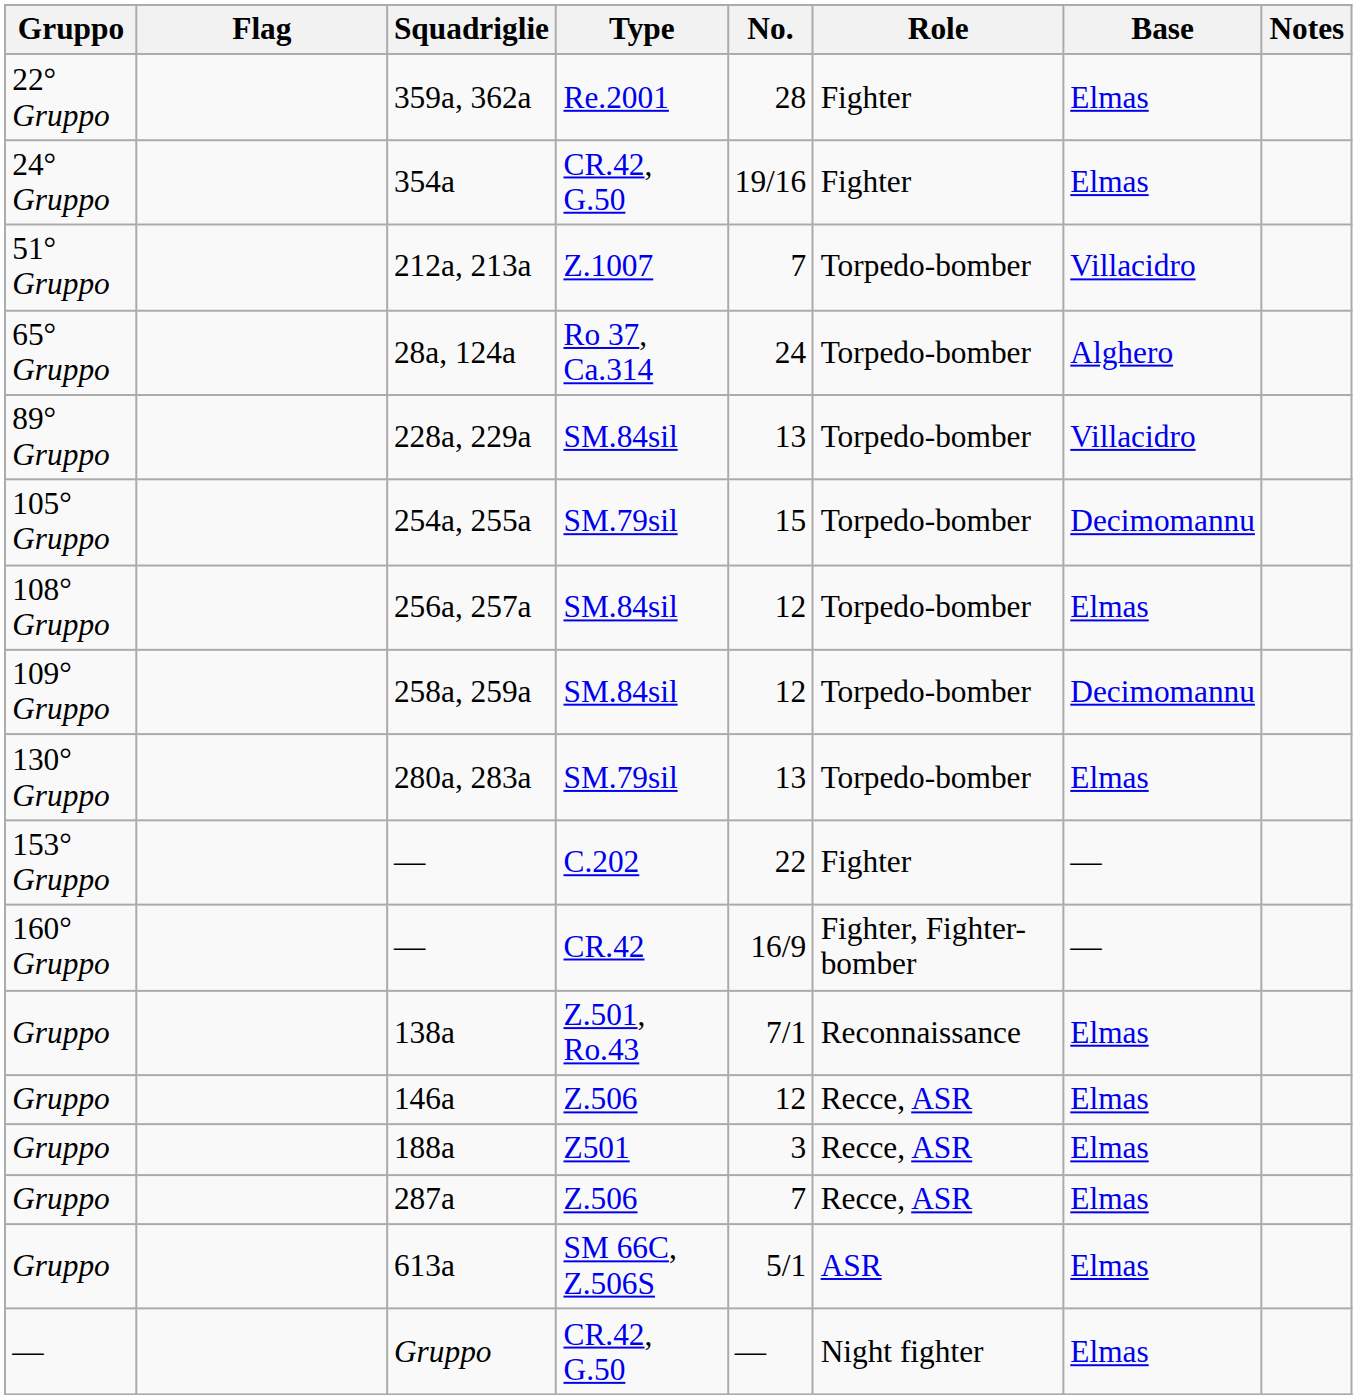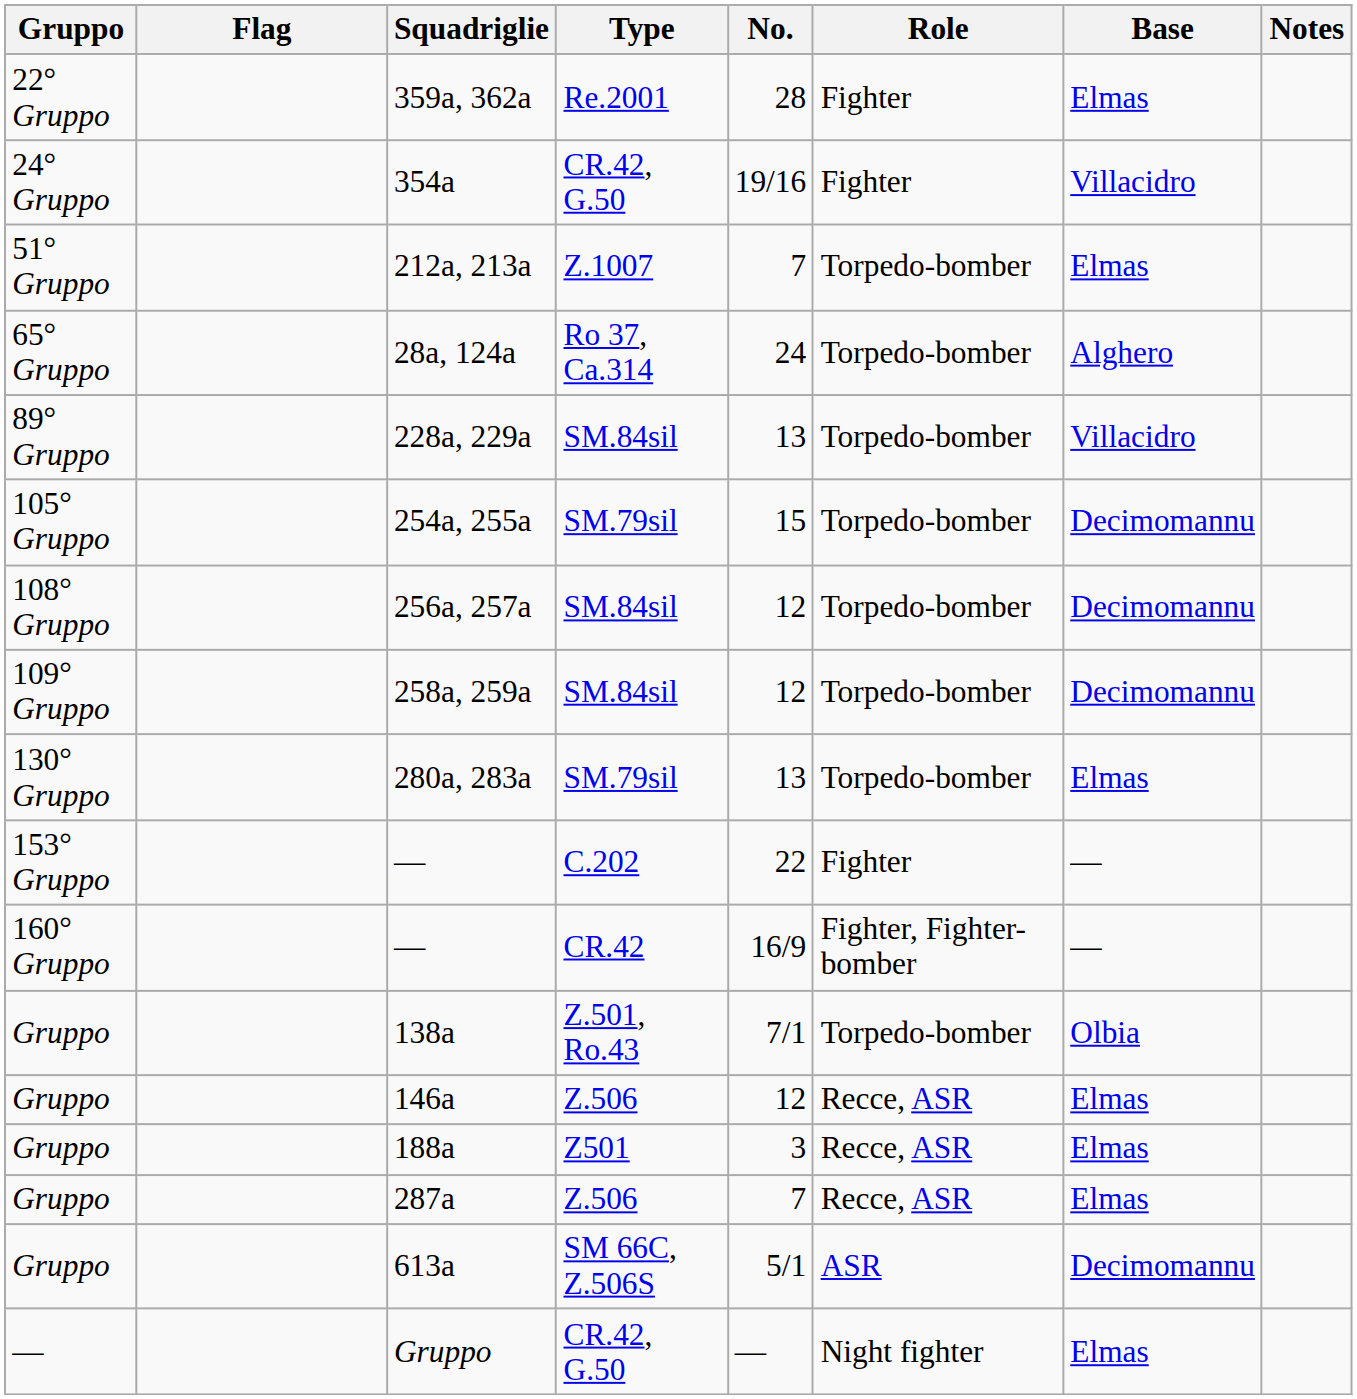 <table class="wikitable sortable">
 <tr>
 <th scope="col" width="60px">Gruppo</th>
 <th scope="col" width="120px">Flag</th>
 <th scope="col" width="60px">Squadriglie</th>
 <th scope="col" width="80px">Type</th>
 <th scope="col" width="20px">No.</th>
 <th scope="col" width="120px">Role</th>
 <th scope="col" width="40px">Base</th>
 <th>Notes</th>
 </tr>
 <tr>
 <td>22° <em>Gruppo</em></td>
 <td></td>
 <td>359a, 362a</td>
 <td><a href='#'>Re.2001</a></td>
 <td align="right">28</td>
 <td>Fighter</td>
 <td><a href='#'>Elmas</a></td>
 <td></td>
 </tr>
 <tr>
 <td>24° <em>Gruppo</em></td>
 <td></td>
 <td>354a</td>
 <td><a href='#'>CR.42</a>, <a href='#'>G.50</a></td>
 <td align="right">19/16</td>
 <td>Fighter</td>
-<td><a href='#'>Elmas</a></td>
+<td><a href='#'>Villacidro</a></td>
 <td></td>
 </tr>
 <tr>
 <td>51° <em>Gruppo</em></td>
 <td></td>
 <td>212a, 213a</td>
 <td><a href='#'>Z.1007</a></td>
 <td align="right">7</td>
 <td>Torpedo-bomber</td>
-<td><a href='#'>Villacidro</a></td>
+<td><a href='#'>Elmas</a></td>
 <td></td>
 </tr>
 <tr>
 <td>65° <em>Gruppo</em></td>
 <td></td>
 <td>28a, 124a</td>
 <td><a href='#'>Ro 37</a>, <a href='#'>Ca.314</a></td>
 <td align="right">24</td>
 <td>Torpedo-bomber</td>
 <td><a href='#'>Alghero</a></td>
 <td></td>
 </tr>
 <tr>
 <td>89° <em>Gruppo</em></td>
 <td></td>
 <td>228a, 229a</td>
 <td><a href='#'>SM.84sil</a></td>
 <td align="right">13</td>
 <td>Torpedo-bomber</td>
 <td><a href='#'>Villacidro</a></td>
 <td></td>
 </tr>
 <tr>
 <td>105° <em>Gruppo</em></td>
 <td></td>
 <td>254a, 255a</td>
 <td><a href='#'>SM.79sil</a></td>
 <td align="right">15</td>
 <td>Torpedo-bomber</td>
 <td><a href='#'>Decimomannu</a></td>
 <td></td>
 </tr>
 <tr>
 <td>108° <em>Gruppo</em></td>
 <td></td>
 <td>256a, 257a</td>
 <td><a href='#'>SM.84sil</a></td>
 <td align="right">12</td>
 <td>Torpedo-bomber</td>
-<td><a href='#'>Elmas</a></td>
+<td><a href='#'>Decimomannu</a></td>
 <td></td>
 </tr>
 <tr>
 <td>109° <em>Gruppo</em></td>
 <td></td>
 <td>258a, 259a</td>
 <td><a href='#'>SM.84sil</a></td>
 <td align="right">12</td>
 <td>Torpedo-bomber</td>
 <td><a href='#'>Decimomannu</a></td>
 <td></td>
 </tr>
 <tr>
 <td>130° <em>Gruppo</em></td>
 <td></td>
 <td>280a, 283a</td>
 <td><a href='#'>SM.79sil</a></td>
 <td align="right">13</td>
 <td>Torpedo-bomber</td>
 <td><a href='#'>Elmas</a></td>
 <td></td>
 </tr>
 <tr>
 <td>153° <em>Gruppo</em></td>
 <td></td>
 <td>—</td>
 <td><a href='#'>C.202</a></td>
 <td align="right">22</td>
 <td>Fighter</td>
 <td>—</td>
 <td></td>
 </tr>
 <tr>
 <td>160° <em>Gruppo</em></td>
 <td></td>
 <td>—</td>
 <td><a href='#'>CR.42</a></td>
 <td align="right">16/9</td>
 <td>Fighter, Fighter-bomber</td>
 <td>—</td>
 <td></td>
 </tr>
 <tr>
 <td><em>Gruppo</em></td>
 <td></td>
 <td>138a</td>
 <td><a href='#'>Z.501</a>, <a href='#'>Ro.43</a></td>
 <td align="right">7/1</td>
-<td>Reconnaissance</td>
-<td><a href='#'>Elmas</a></td>
+<td>Torpedo-bomber</td>
+<td><a href='#'>Olbia</a></td>
 <td></td>
 </tr>
 <tr>
 <td><em>Gruppo</em></td>
 <td></td>
 <td>146a</td>
 <td><a href='#'>Z.506</a></td>
 <td align="right">12</td>
 <td>Recce, <a href='#'>ASR</a></td>
 <td><a href='#'>Elmas</a></td>
 <td></td>
 </tr>
 <tr>
 <td><em>Gruppo</em></td>
 <td></td>
 <td>188a</td>
 <td><a href='#'>Z501</a></td>
 <td align="right">3</td>
 <td>Recce, <a href='#'>ASR</a></td>
 <td><a href='#'>Elmas</a></td>
 <td></td>
 </tr>
 <tr>
 <td><em>Gruppo</em></td>
 <td></td>
 <td>287a</td>
 <td><a href='#'>Z.506</a></td>
 <td align="right">7</td>
 <td>Recce, <a href='#'>ASR</a></td>
 <td><a href='#'>Elmas</a></td>
 <td></td>
 </tr>
 <tr>
 <td><em>Gruppo</em></td>
 <td></td>
 <td>613a</td>
 <td><a href='#'>SM 66C</a>, <a href='#'>Z.506S</a></td>
 <td align="right">5/1</td>
 <td><a href='#'>ASR</a></td>
-<td><a href='#'>Elmas</a></td>
+<td><a href='#'>Decimomannu</a></td>
 <td></td>
 </tr>
 <tr>
 <td>—</td>
 <td></td>
 <td><em>Gruppo</em></td>
 <td><a href='#'>CR.42</a>, <a href='#'>G.50</a></td>
 <td>—</td>
 <td>Night fighter</td>
 <td><a href='#'>Elmas</a></td>
 <td></td>
 </tr>
 <tr>
 </tr>
 </table>
